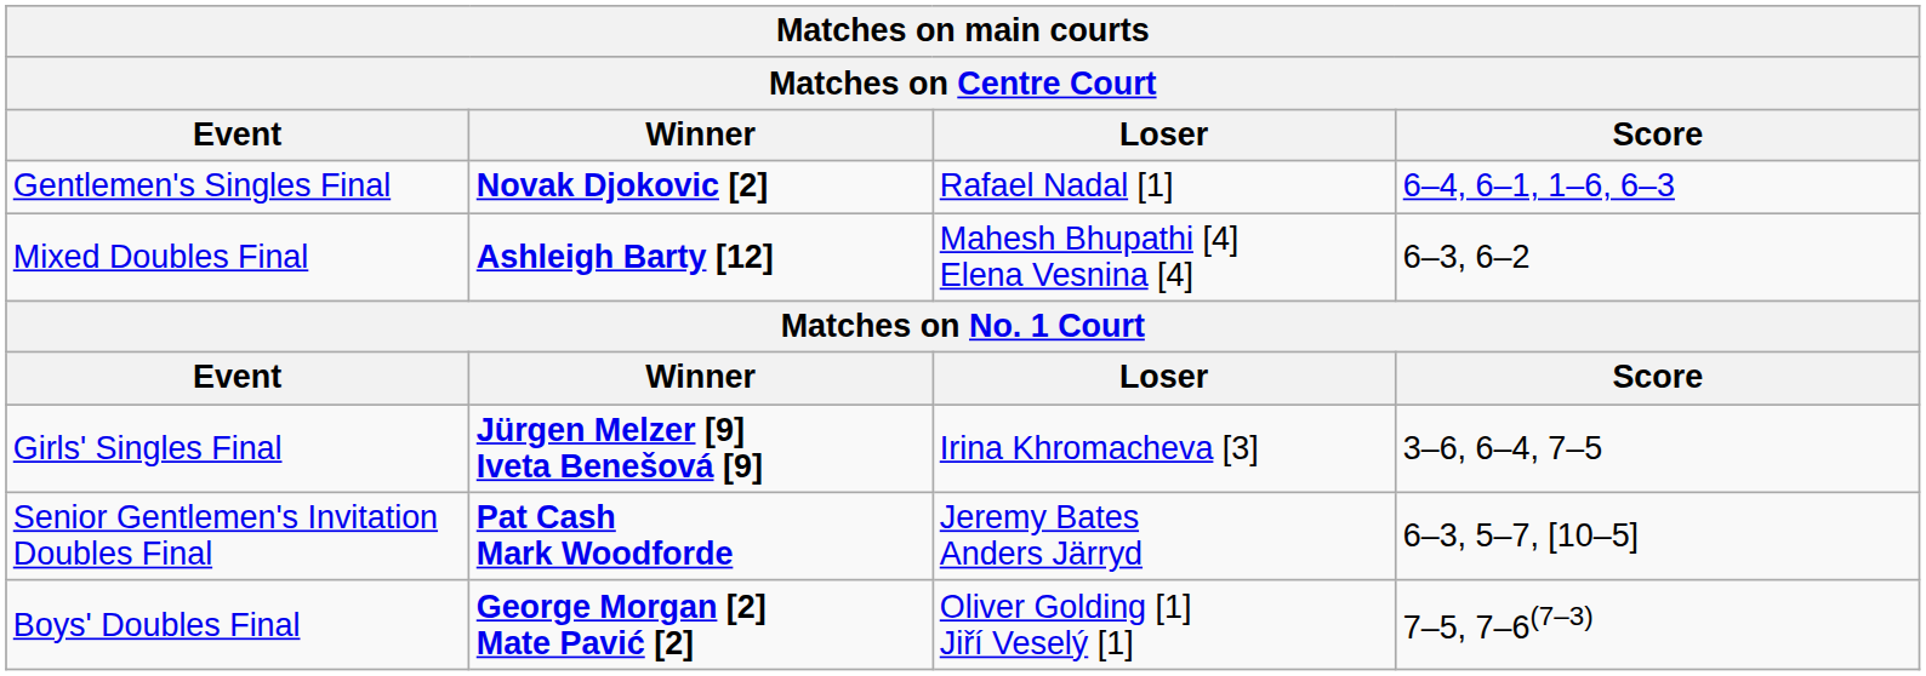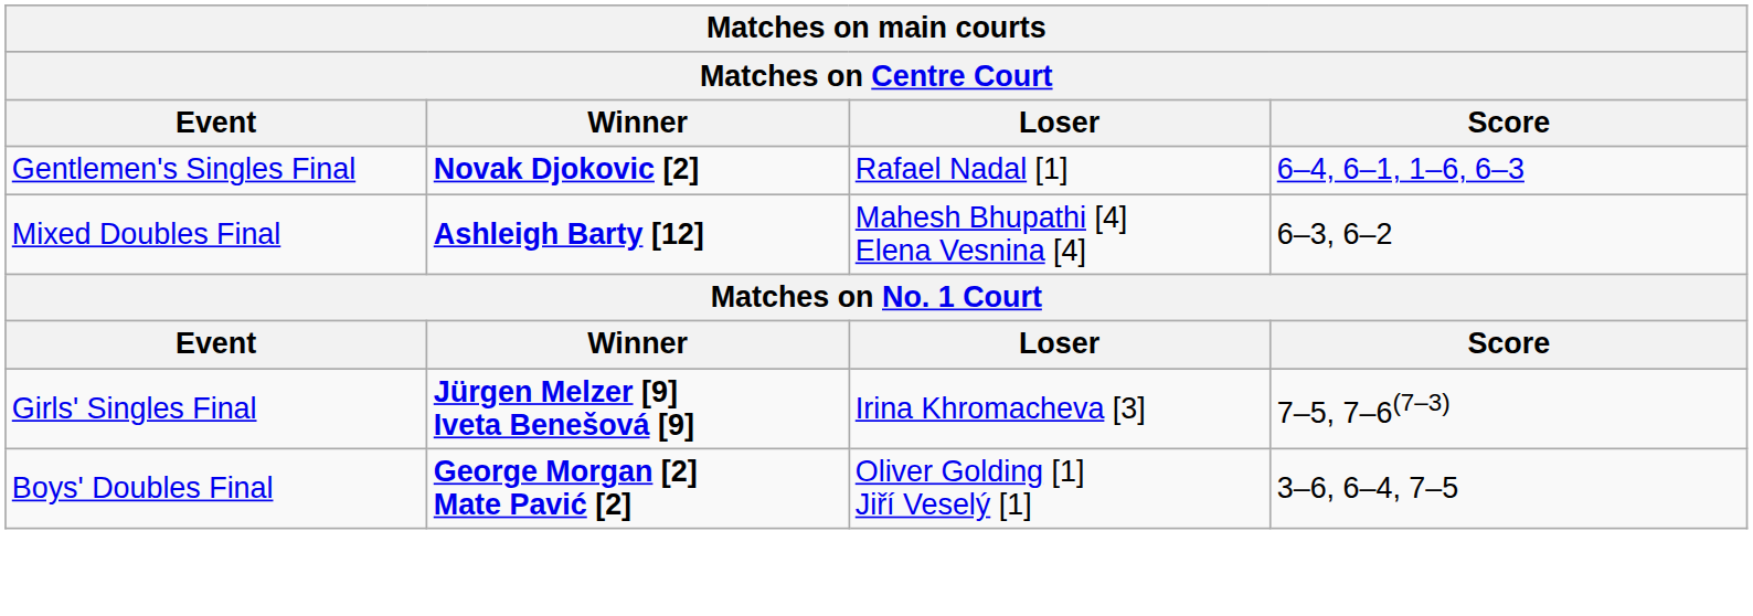 <table class="wikitable collapsible uncollapsed" style="margin:auto;">
 <tr>
 <th colspan="4" style="white-space:nowrap;">Matches on main courts</th>
 </tr>
 <tr>
 <th colspan="4">Matches on <a href='#'>Centre Court</a></th>
 </tr>
 <tr>
 <th width=220>Event</th>
 <th width=220>Winner</th>
 <th width=220>Loser</th>
 <th width=250>Score</th>
 </tr>
 <tr>
 <td><a href='#'>Gentlemen's Singles Final</a></td>
 <td> <strong><a href='#'>Novak Djokovic</a> [2]</strong></td>
 <td> <a href='#'>Rafael Nadal</a> [1]</td>
 <td><a href='#'>6–4, 6–1, 1–6, 6–3</a></td>
 </tr>
 <tr>
 <td><a href='#'>Mixed Doubles Final</a></td>
 <td> <strong><a href='#'>Ashleigh Barty</a> [12]</strong></td>
 <td> <a href='#'>Mahesh Bhupathi</a> [4] <br>  <a href='#'>Elena Vesnina</a> [4]</td>
 <td>6–3, 6–2</td>
 </tr>
 <tr>
 <th colspan="4">Matches on <a href='#'>No. 1 Court</a></th>
 </tr>
 <tr>
 <th width=220>Event</th>
 <th width=220>Winner</th>
 <th width=220>Loser</th>
 <th width=250>Score</th>
 </tr>
 <tr>
 <td><a href='#'>Girls' Singles Final</a></td>
 <td> <strong><a href='#'>Jürgen Melzer</a> [9]</strong> <br>  <strong><a href='#'>Iveta Benešová</a> [9]</strong></td>
 <td> <a href='#'>Irina Khromacheva</a> [3]</td>
-<td>3–6, 6–4, 7–5</td>
-</tr>
-<tr>
-<td><a href='#'>Senior Gentlemen's Invitation Doubles Final</a></td>
-<td> <strong><a href='#'>Pat Cash</a></strong><br> <strong><a href='#'>Mark Woodforde</a></strong></td>
-<td> <a href='#'>Jeremy Bates</a><br> <a href='#'>Anders Järryd</a></td>
-<td>6–3, 5–7, [10–5]</td>
+<td>7–5, 7–6<sup>(7–3)</sup></td>
 </tr>
 <tr>
 <td><a href='#'>Boys' Doubles Final</a></td>
 <td> <strong><a href='#'>George Morgan</a> [2]</strong><br> <strong><a href='#'>Mate Pavić</a> [2]</strong></td>
 <td> <a href='#'>Oliver Golding</a> [1]<br> <a href='#'>Jiří Veselý</a> [1]</td>
-<td>7–5, 7–6<sup>(7–3)</sup></td>
+<td>3–6, 6–4, 7–5</td>
 </tr>
 </table>
